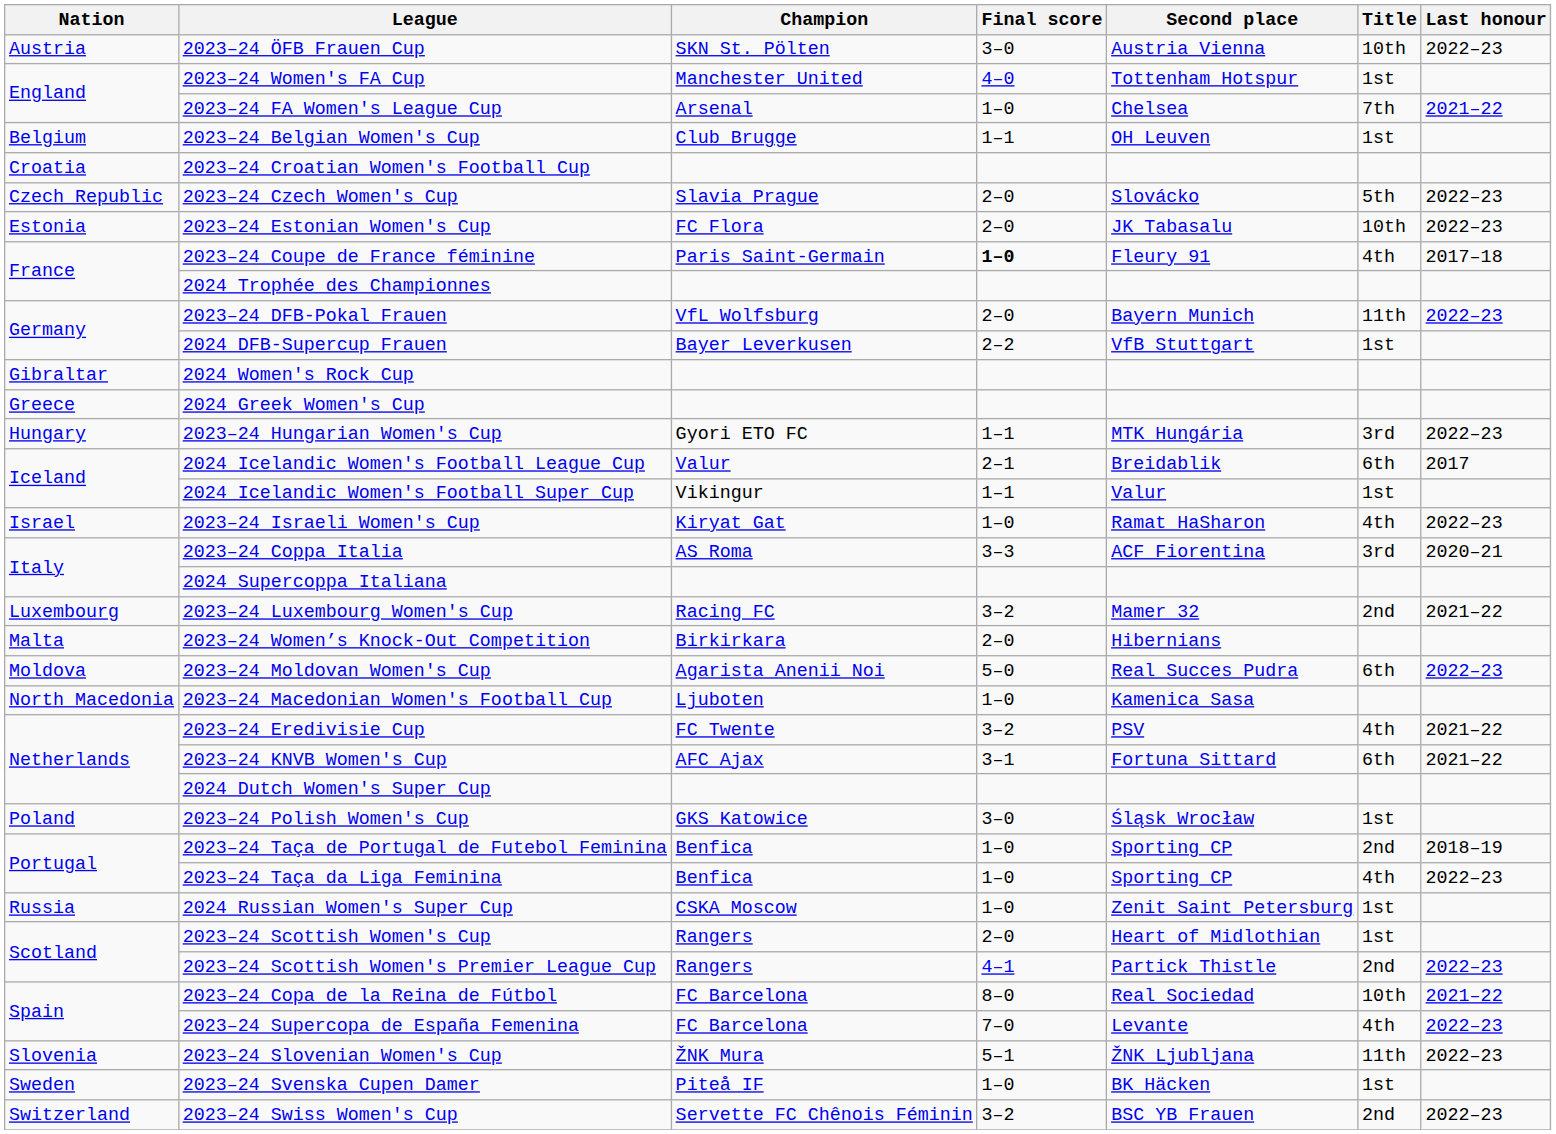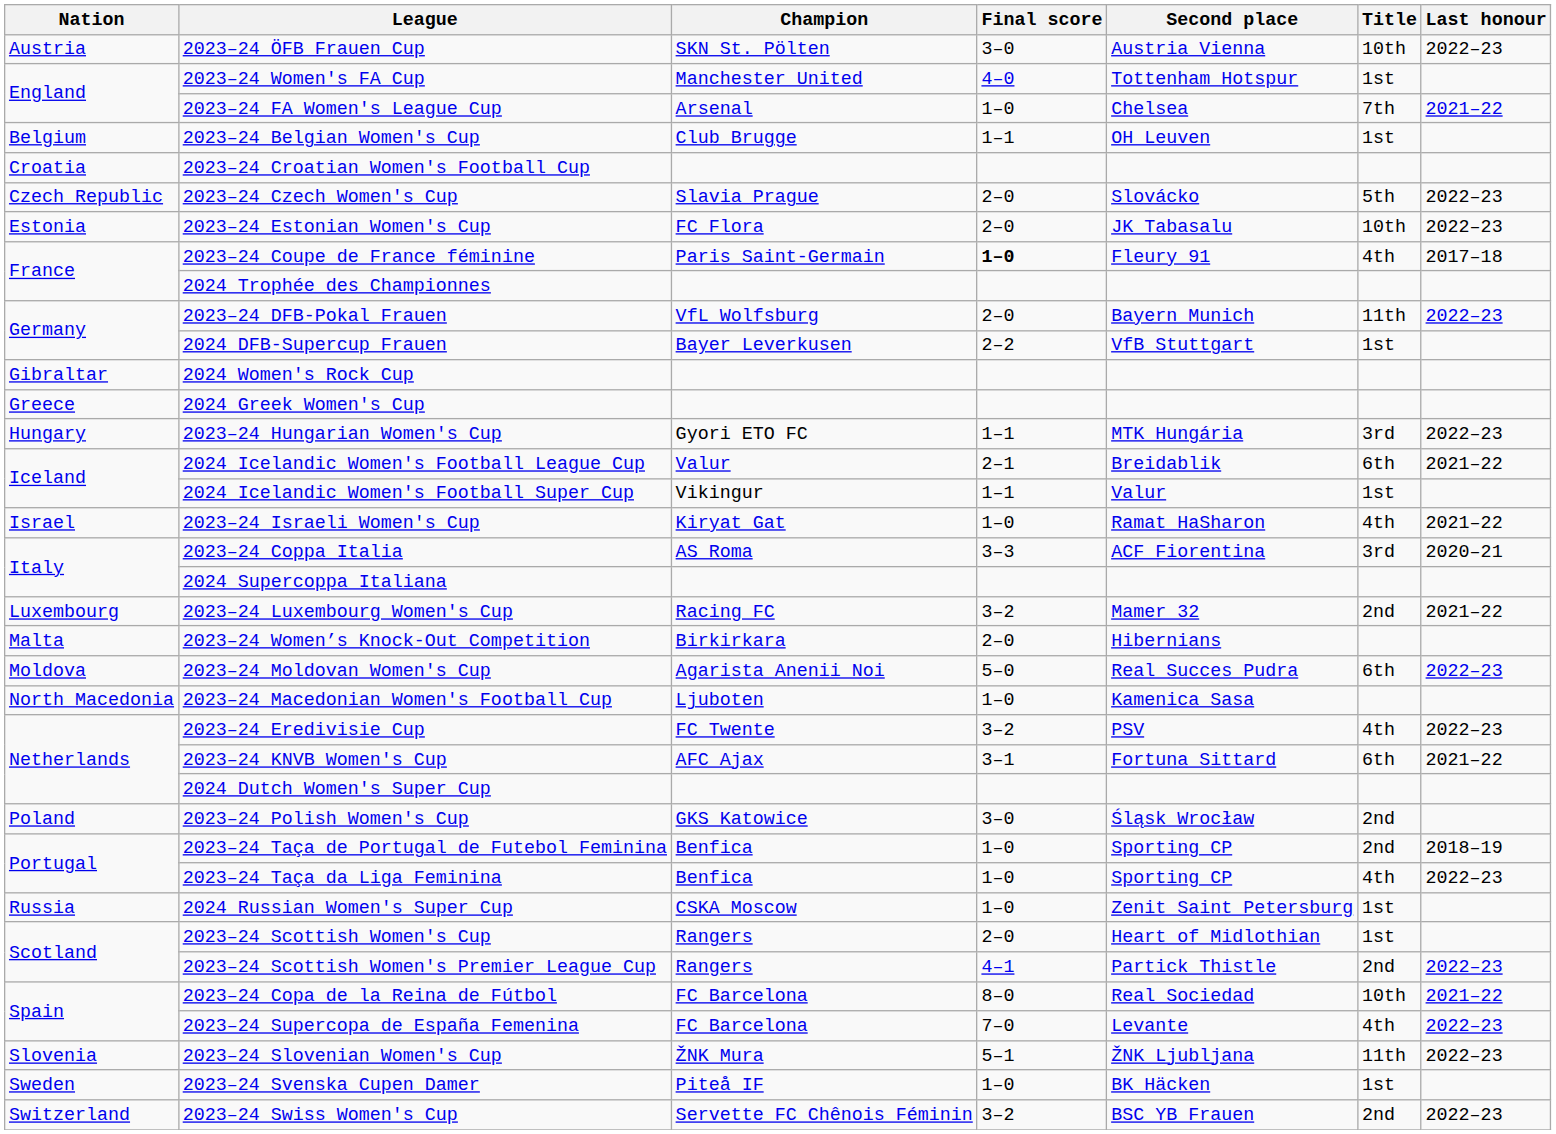 <table class=wikitable style="font-size:14px">
 <tr>
 <th>Nation</th>
 <th>League</th>
 <th>Champion</th>
 <th>Final score</th>
 <th>Second place</th>
 <th data-sort-type="number">Title</th>
 <th>Last honour</th>
 </tr>
 <tr>
 <td align=left rowspan=> <a href='#'>Austria</a></td>
 <td align=left><a href='#'>2023–24 ÖFB Frauen Cup</a></td>
 <td><a href='#'>SKN St. Pölten</a></td>
 <td>3–0</td>
 <td><a href='#'>Austria Vienna</a></td>
 <td>10th</td>
 <td>2022–23</td>
 </tr>
 <tr>
 <td align=left rowspan=2> <a href='#'>England</a></td>
 <td align=left><a href='#'>2023–24 Women's FA Cup</a></td>
 <td><a href='#'>Manchester United</a></td>
 <td><a href='#'>4–0</a></td>
 <td><a href='#'>Tottenham Hotspur</a></td>
 <td>1st</td>
 <td></td>
 </tr>
 <tr>
 <td align=left><a href='#'>2023–24 FA Women's League Cup</a></td>
 <td><a href='#'>Arsenal</a></td>
 <td>1–0 </td>
 <td><a href='#'>Chelsea</a></td>
 <td>7th</td>
 <td><a href='#'>2021–22</a></td>
 </tr>
 <tr>
 <td align=left rowspan=> <a href='#'>Belgium</a></td>
 <td align=left><a href='#'>2023–24 Belgian Women's Cup</a></td>
 <td><a href='#'>Club Brugge</a></td>
 <td>1–1  </td>
 <td><a href='#'>OH Leuven</a></td>
 <td>1st</td>
 <td></td>
 </tr>
 <tr>
 <td align=left rowspan=> <a href='#'>Croatia</a></td>
 <td align=left><a href='#'>2023–24 Croatian Women's Football Cup</a></td>
 <td></td>
 <td></td>
 <td></td>
 <td></td>
 <td></td>
 </tr>
 <tr>
 <td align=left rowspan=> <a href='#'>Czech Republic</a></td>
 <td align=left><a href='#'>2023–24 Czech Women's Cup</a></td>
 <td><a href='#'>Slavia Prague</a></td>
 <td>2–0</td>
 <td><a href='#'>Slovácko</a></td>
 <td>5th</td>
 <td>2022–23</td>
 </tr>
 <tr>
 <td align=left rowspan=> <a href='#'>Estonia</a></td>
 <td align=left><a href='#'>2023–24 Estonian Women's Cup</a></td>
 <td><a href='#'>FC Flora</a></td>
 <td>2–0</td>
 <td><a href='#'>JK Tabasalu</a></td>
 <td>10th</td>
 <td>2022–23</td>
 </tr>
 <tr>
 <td align=left rowspan=2> <a href='#'>France</a></td>
 <td align=left><a href='#'>2023–24 Coupe de France féminine</a></td>
 <td><a href='#'>Paris Saint-Germain</a></td>
 <td><strong>1–0</strong></td>
 <td><a href='#'>Fleury 91</a></td>
 <td>4th</td>
 <td>2017–18</td>
 </tr>
 <tr>
 <td align=left><a href='#'>2024 Trophée des Championnes</a></td>
 <td></td>
 <td></td>
 <td></td>
 <td></td>
 <td></td>
 </tr>
 <tr>
 <td align=left rowspan=2> <a href='#'>Germany</a></td>
 <td align=left><a href='#'>2023–24 DFB-Pokal Frauen</a></td>
 <td><a href='#'>VfL Wolfsburg</a></td>
 <td>2–0</td>
 <td><a href='#'>Bayern Munich</a></td>
 <td>11th</td>
 <td><a href='#'>2022–23</a></td>
 </tr>
 <tr>
 <td align=left><a href='#'>2024 DFB-Supercup Frauen</a></td>
 <td><a href='#'>Bayer Leverkusen</a></td>
 <td>2–2  </td>
 <td><a href='#'>VfB Stuttgart</a></td>
 <td>1st</td>
 <td></td>
 </tr>
 <tr>
 <td align=left rowspan=> <a href='#'>Gibraltar</a></td>
 <td align=left><a href='#'>2024 Women's Rock Cup</a></td>
 <td></td>
 <td></td>
 <td></td>
 <td></td>
 <td></td>
 </tr>
 <tr>
 <td align=left rowspan=> <a href='#'>Greece</a></td>
 <td align=left><a href='#'>2024 Greek Women's Cup</a></td>
 <td></td>
 <td></td>
 <td></td>
 <td></td>
 <td></td>
 </tr>
 <tr>
 <td align=left rowspan=> <a href='#'>Hungary</a></td>
 <td align=left><a href='#'>2023–24 Hungarian Women's Cup</a></td>
 <td>Gyori ETO FC</td>
 <td>1–1 </td>
 <td><a href='#'>MTK Hungária</a></td>
 <td>3rd</td>
 <td>2022–23</td>
 </tr>
 <tr>
 <td align=left rowspan=2> <a href='#'>Iceland</a></td>
 <td align=left><a href='#'>2024 Icelandic Women's Football League Cup</a></td>
 <td><a href='#'>Valur</a></td>
 <td>2–1</td>
 <td><a href='#'>Breidablik</a></td>
 <td>6th</td>
-<td>2017</td>
+<td>2021–22</td>
 </tr>
 <tr>
 <td align=left><a href='#'>2024 Icelandic Women's Football Super Cup</a></td>
 <td>Vikingur</td>
 <td>1–1 </td>
 <td><a href='#'>Valur</a></td>
 <td>1st</td>
 <td></td>
 </tr>
 <tr>
 <td align=left rowspan=> <a href='#'>Israel</a></td>
 <td align=left><a href='#'>2023–24 Israeli Women's Cup</a></td>
 <td><a href='#'>Kiryat Gat</a></td>
 <td>1–0</td>
 <td><a href='#'>Ramat HaSharon</a></td>
 <td>4th</td>
-<td>2022–23</td>
+<td>2021–22</td>
 </tr>
 <tr>
 <td align=left rowspan=2> <a href='#'>Italy</a></td>
 <td align=left><a href='#'>2023–24 Coppa Italia</a></td>
 <td><a href='#'>AS Roma</a></td>
 <td>3–3  </td>
 <td><a href='#'>ACF Fiorentina</a></td>
 <td>3rd</td>
 <td>2020–21</td>
 </tr>
 <tr>
 <td align=left><a href='#'>2024 Supercoppa Italiana</a></td>
 <td></td>
 <td></td>
 <td></td>
 <td></td>
 <td></td>
 </tr>
 <tr>
 <td align=left rowspan=> <a href='#'>Luxembourg</a></td>
 <td align=left><a href='#'>2023–24 Luxembourg Women's Cup</a></td>
 <td><a href='#'>Racing FC</a></td>
 <td>3–2</td>
 <td><a href='#'>Mamer 32</a></td>
 <td>2nd</td>
 <td>2021–22</td>
 </tr>
 <tr>
 <td align=left rowspan=> <a href='#'>Malta</a></td>
 <td align=left><a href='#'>2023–24 Women’s Knock-Out Competition</a></td>
 <td><a href='#'>Birkirkara</a></td>
 <td>2–0</td>
 <td><a href='#'>Hibernians</a></td>
 <td></td>
 <td></td>
 </tr>
 <tr>
 <td align=left rowspan=> <a href='#'>Moldova</a></td>
 <td align=left><a href='#'>2023–24 Moldovan Women's Cup</a></td>
 <td><a href='#'>Agarista Anenii Noi</a></td>
 <td>5–0</td>
 <td><a href='#'>Real Succes Pudra</a></td>
 <td>6th</td>
 <td><a href='#'>2022–23</a></td>
 </tr>
 <tr>
 <td align=left rowspan=> <a href='#'>North Macedonia</a></td>
 <td align=left><a href='#'>2023–24 Macedonian Women's Football Cup</a></td>
 <td><a href='#'>Ljuboten</a></td>
 <td>1–0</td>
 <td><a href='#'>Kamenica Sasa</a></td>
 <td></td>
 <td></td>
 </tr>
 <tr>
 <td align=left rowspan=3> <a href='#'>Netherlands</a></td>
 <td align=left><a href='#'>2023–24 Eredivisie Cup</a></td>
 <td><a href='#'>FC Twente</a></td>
 <td>3–2</td>
 <td><a href='#'>PSV</a></td>
 <td>4th</td>
-<td>2021–22</td>
+<td>2022–23</td>
 </tr>
 <tr>
 <td align=left><a href='#'>2023–24 KNVB Women's Cup</a></td>
 <td><a href='#'>AFC Ajax</a></td>
 <td>3–1</td>
 <td><a href='#'>Fortuna Sittard</a></td>
 <td>6th</td>
 <td>2021–22</td>
 </tr>
 <tr>
 <td align=left><a href='#'>2024 Dutch Women's Super Cup</a></td>
 <td></td>
 <td></td>
 <td></td>
 <td></td>
 <td></td>
 </tr>
 <tr>
 <td align=left rowspan=> <a href='#'>Poland</a></td>
 <td align=left><a href='#'>2023–24 Polish Women's Cup</a></td>
 <td><a href='#'>GKS Katowice</a></td>
 <td>3–0</td>
 <td><a href='#'>Śląsk Wrocław</a></td>
-<td>1st</td>
+<td>2nd</td>
 <td></td>
 </tr>
 <tr>
 <td align=left rowspan=2> <a href='#'>Portugal</a></td>
 <td align=left><a href='#'>2023–24 Taça de Portugal de Futebol Feminina</a></td>
 <td><a href='#'>Benfica</a></td>
 <td>1–0</td>
 <td><a href='#'>Sporting CP</a></td>
 <td>2nd</td>
 <td>2018–19</td>
 </tr>
 <tr>
 <td align=left><a href='#'>2023–24 Taça da Liga Feminina</a></td>
 <td><a href='#'>Benfica</a></td>
 <td>1–0</td>
 <td><a href='#'>Sporting CP</a></td>
 <td>4th</td>
 <td>2022–23</td>
 </tr>
 <tr>
 <td align=left rowspan=> <a href='#'>Russia</a></td>
 <td align=left><a href='#'>2024 Russian Women's Super Cup</a></td>
 <td><a href='#'>CSKA Moscow</a></td>
 <td>1–0</td>
 <td><a href='#'>Zenit Saint Petersburg</a></td>
 <td>1st</td>
 <td></td>
 </tr>
 <tr>
 <td align=left rowspan=2> <a href='#'>Scotland</a></td>
 <td align=left><a href='#'>2023–24 Scottish Women's Cup</a></td>
 <td><a href='#'>Rangers</a></td>
 <td>2–0</td>
 <td><a href='#'>Heart of Midlothian</a></td>
 <td>1st</td>
 <td></td>
 </tr>
 <tr>
 <td align=left><a href='#'>2023–24 Scottish Women's Premier League Cup</a></td>
 <td><a href='#'>Rangers</a></td>
 <td><a href='#'>4–1</a></td>
 <td><a href='#'>Partick Thistle</a></td>
 <td>2nd</td>
 <td><a href='#'>2022–23</a></td>
 </tr>
 <tr>
 <td align=left rowspan=2> <a href='#'>Spain</a></td>
 <td align=left><a href='#'>2023–24 Copa de la Reina de Fútbol</a></td>
 <td><a href='#'>FC Barcelona</a></td>
 <td>8–0</td>
 <td><a href='#'>Real Sociedad</a></td>
 <td>10th</td>
 <td><a href='#'>2021–22</a></td>
 </tr>
 <tr>
 <td align=left><a href='#'>2023–24 Supercopa de España Femenina</a></td>
 <td><a href='#'>FC Barcelona</a></td>
 <td>7–0</td>
 <td><a href='#'>Levante</a></td>
 <td>4th</td>
 <td><a href='#'>2022–23</a></td>
 </tr>
 <tr>
 <td align=left rowspan=> <a href='#'>Slovenia</a></td>
 <td align=left><a href='#'>2023–24 Slovenian Women's Cup</a></td>
 <td><a href='#'>ŽNK Mura</a></td>
 <td>5–1</td>
 <td><a href='#'>ŽNK Ljubljana</a></td>
 <td>11th</td>
 <td>2022–23</td>
 </tr>
 <tr>
 <td align=left rowspan=> <a href='#'>Sweden</a></td>
 <td align=left><a href='#'>2023–24 Svenska Cupen Damer</a></td>
 <td><a href='#'>Piteå IF</a></td>
 <td>1–0</td>
 <td><a href='#'>BK Häcken</a></td>
 <td>1st</td>
 <td></td>
 </tr>
 <tr>
 <td align=left rowspan=> <a href='#'>Switzerland</a></td>
 <td align=left><a href='#'>2023–24 Swiss Women's Cup</a></td>
 <td><a href='#'>Servette FC Chênois Féminin</a></td>
 <td>3–2</td>
 <td><a href='#'>BSC YB Frauen</a></td>
 <td>2nd</td>
 <td>2022–23</td>
 </tr>
 </table>
